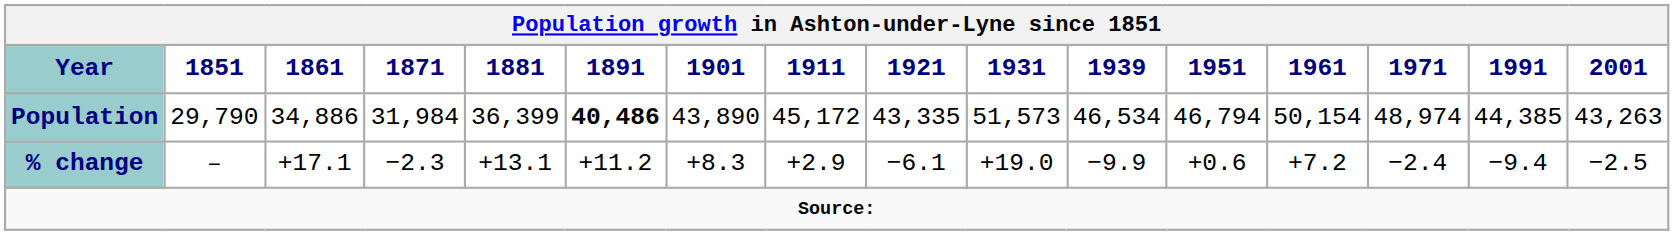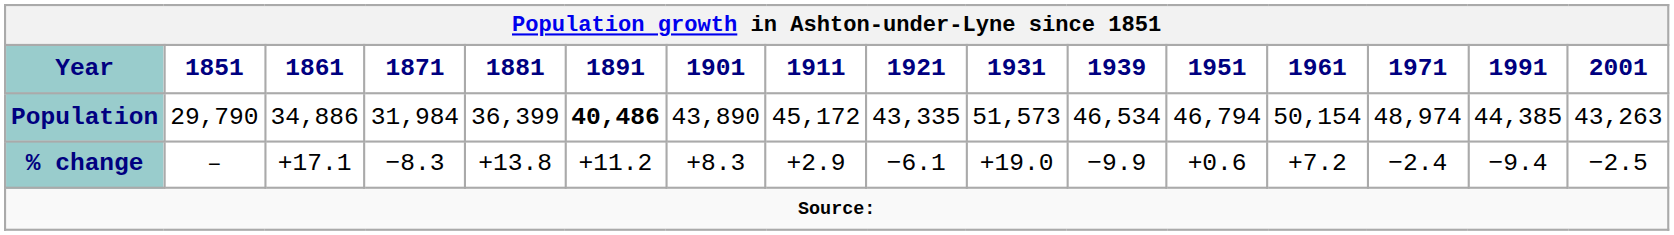 <table class="wikitable" style="font-size:90%; width:70%; border:0; text-align:center; line-height:120%;">
 <tr>
 <th colspan="16" style="text-align:center;font-size:90%;"><a href='#'>Population growth</a> in Ashton-under-Lyne since 1851</th>
 </tr>
 <tr>
 <th style="background:#9cc; color:navy; height:17px;">Year</th>
 <th style="background:#fff; color:navy;">1851</th>
 <th style="background:#fff; color:navy;">1861</th>
 <th style="background:#fff; color:navy;">1871</th>
 <th style="background:#fff; color:navy;">1881</th>
 <th style="background:#fff; color:navy;">1891</th>
 <th style="background:#fff; color:navy;">1901</th>
 <th style="background:#fff; color:navy;">1911</th>
 <th style="background:#fff; color:navy;">1921</th>
 <th style="background:#fff; color:navy;">1931</th>
 <th style="background:#fff; color:navy;">1939</th>
 <th style="background:#fff; color:navy;">1951</th>
 <th style="background:#fff; color:navy;">1961</th>
 <th style="background:#fff; color:navy;">1971</th>
 <th style="background:#fff; color:navy;">1991</th>
 <th style="background:#fff; color:navy;">2001</th>
 </tr>
 <tr style="text-align:center;">
 <th style="background:#9cc; color:navy; height:17px;">Population</th>
 <td style="background:#fff; color:black;">29,790</td>
 <td style="background:#fff; color:black;">34,886</td>
 <td style="background:#fff; color:black;">31,984</td>
 <td style="background:#fff; color:black;">36,399</td>
 <td style="background:#fff; color:black;"><strong>40,486</strong></td>
 <td style="background:#fff; color:black;">43,890</td>
 <td style="background:#fff; color:black;">45,172</td>
 <td style="background:#fff; color:black;">43,335</td>
 <td style="background:#fff; color:black;">51,573</td>
 <td style="background:#fff; color:black;">46,534</td>
 <td style="background:#fff; color:black;">46,794</td>
 <td style="background:#fff; color:black;">50,154</td>
 <td style="background:#fff; color:black;">48,974</td>
 <td style="background:#fff; color:black;">44,385</td>
 <td style="background:#fff; color:black;">43,263</td>
 </tr>
 <tr style="text-align:center;">
 <th style="background:#9cc; color:navy; height:17px;">% change</th>
 <td style="background:#fff; color:black;">–</td>
 <td style="background:#fff; color:black;">+17.1</td>
-<td style="background:#fff; color:black;">−2.3</td>
-<td style="background:#fff; color:black;">+13.1</td>
+<td style="background:#fff; color:black;">−8.3</td>
+<td style="background:#fff; color:black;">+13.8</td>
 <td style="background:#fff; color:black;">+11.2</td>
 <td style="background:#fff; color:black;">+8.3</td>
 <td style="background:#fff; color:black;">+2.9</td>
 <td style="background:#fff; color:black;">−6.1</td>
 <td style="background:#fff; color:black;">+19.0</td>
 <td style="background:#fff; color:black;">−9.9</td>
 <td style="background:#fff; color:black;">+0.6</td>
 <td style="background:#fff; color:black;">+7.2</td>
 <td style="background:#fff; color:black;">−2.4</td>
 <td style="background:#fff; color:black;">−9.4</td>
 <td style="background:#fff; color:black;">−2.5</td>
 </tr>
 <tr>
 <td colspan="16" style="text-align:center;font-size:90%;"><small><strong>Source:</strong></small></td>
 </tr>
 </table>
